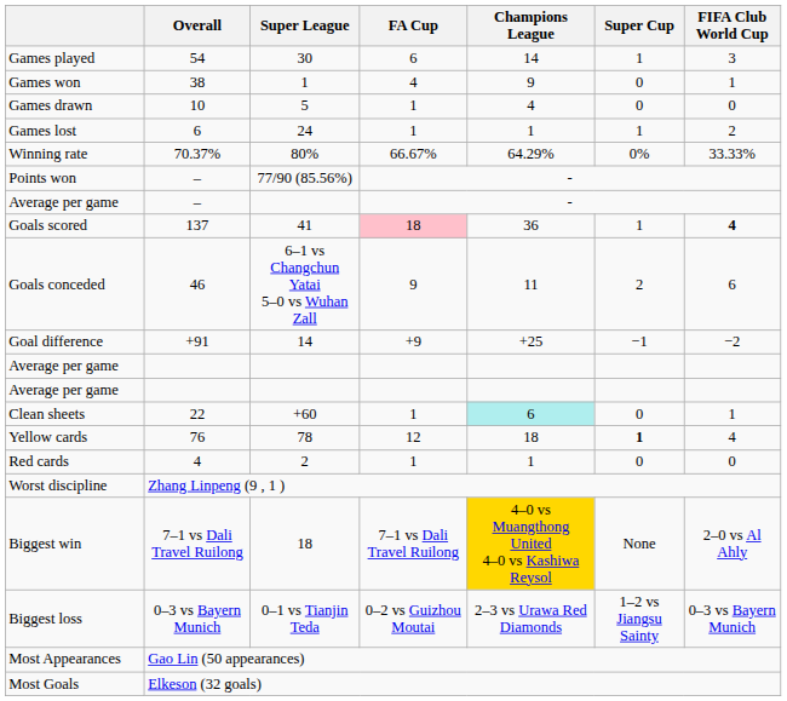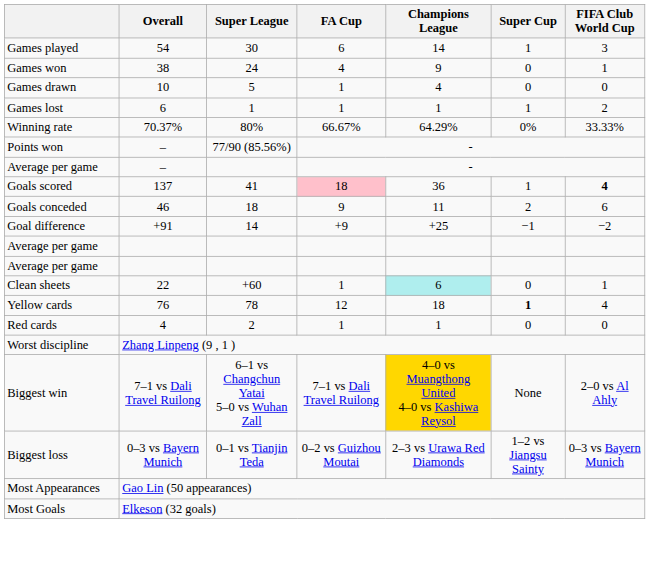 <table class="wikitable" style="text-align:center" width=65%>
 <tr>
 <th width="140"></th>
 <th>Overall</th>
 <th>Super League</th>
 <th>FA Cup</th>
 <th>Champions League</th>
 <th>Super Cup</th>
 <th>FIFA Club World Cup</th>
 </tr>
 <tr>
 <td align=left>Games played</td>
 <td>54</td>
 <td>30</td>
 <td>6</td>
 <td>14</td>
 <td>1</td>
 <td>3</td>
 </tr>
 <tr>
 <td align=left>Games won</td>
 <td>38</td>
-<td>1</td>
+<td>24</td>
 <td>4</td>
 <td>9</td>
 <td>0</td>
 <td>1</td>
 </tr>
 <tr>
 <td align=left>Games drawn</td>
 <td>10</td>
 <td>5</td>
 <td>1</td>
 <td>4</td>
 <td>0</td>
 <td>0</td>
 </tr>
 <tr>
 <td align=left>Games lost</td>
 <td>6</td>
-<td>24</td>
+<td>1</td>
 <td>1</td>
 <td>1</td>
 <td>1</td>
 <td>2</td>
 </tr>
 <tr>
 <td align=left>Winning rate</td>
 <td>70.37%</td>
 <td>80%</td>
 <td>66.67%</td>
 <td>64.29%</td>
 <td>0%</td>
 <td>33.33%</td>
 </tr>
 <tr>
 <td align=left>Points won</td>
 <td>–</td>
 <td>77/90 (85.56%)</td>
 <td colspan=4>-</td>
 </tr>
 <tr>
 <td align=left>Average  per game</td>
 <td>–</td>
 <td></td>
 <td colspan=4>-</td>
 </tr>
 <tr>
 <td align=left>Goals scored</td>
 <td>137</td>
 <td>41</td>
 <td style="background: pink;">18</td>
 <td>36</td>
 <td>1</td>
 <td><strong>4</strong></td>
 </tr>
 <tr>
 <td align=left>Goals conceded</td>
 <td>46</td>
-<td>6–1 vs <a href='#'>Changchun Yatai</a><br>5–0 vs <a href='#'>Wuhan Zall</a></td>
+<td>18</td>
 <td>9</td>
 <td>11</td>
 <td>2</td>
 <td>6</td>
 </tr>
 <tr>
 <td align=left>Goal difference</td>
 <td>+91</td>
 <td>14</td>
 <td>+9</td>
 <td>+25</td>
 <td>−1</td>
 <td>−2</td>
 </tr>
 <tr>
 <td align=left>Average  per game</td>
 <td></td>
 <td></td>
 <td></td>
 <td></td>
 <td></td>
 <td></td>
 </tr>
 <tr>
 <td align=left>Average  per game</td>
 <td></td>
 <td></td>
 <td></td>
 <td></td>
 <td></td>
 <td></td>
 </tr>
 <tr>
 <td align=left>Clean sheets</td>
 <td>22</td>
 <td>+60</td>
 <td>1</td>
 <td style="background: paleturquoise;">6</td>
 <td>0</td>
 <td>1</td>
 </tr>
 <tr>
 <td align=left>Yellow cards</td>
 <td>76</td>
 <td>78</td>
 <td>12</td>
 <td>18</td>
 <td><strong>1</strong></td>
 <td>4</td>
 </tr>
 <tr>
 <td align=left>Red cards</td>
 <td>4</td>
 <td>2</td>
 <td>1</td>
 <td>1</td>
 <td>0</td>
 <td>0</td>
 </tr>
 <tr>
 <td align=left>Worst discipline</td>
 <td align=left colspan=6> <a href='#'>Zhang Linpeng</a> (9 , 1 )</td>
 </tr>
 <tr>
 <td align=left>Biggest win</td>
 <td>7–1 vs <a href='#'>Dali Travel Ruilong</a></td>
-<td>18</td>
+<td>6–1 vs <a href='#'>Changchun Yatai</a><br>5–0 vs <a href='#'>Wuhan Zall</a></td>
 <td>7–1 vs <a href='#'>Dali Travel Ruilong</a></td>
 <td style="background: gold;">4–0 vs <a href='#'>Muangthong United</a><br>4–0 vs <a href='#'>Kashiwa Reysol</a></td>
 <td>None</td>
 <td>2–0 vs <a href='#'>Al Ahly</a></td>
 </tr>
 <tr>
 <td align=left>Biggest loss</td>
 <td>0–3 vs <a href='#'>Bayern Munich</a></td>
 <td>0–1 vs <a href='#'>Tianjin Teda</a></td>
 <td>0–2  vs <a href='#'>Guizhou Moutai</a></td>
 <td>2–3 vs <a href='#'>Urawa Red Diamonds</a></td>
 <td>1–2 vs <a href='#'>Jiangsu Sainty</a></td>
 <td>0–3 vs <a href='#'>Bayern Munich</a></td>
 </tr>
 <tr>
 <td align=left>Most Appearances</td>
 <td align=left colspan=6> <a href='#'>Gao Lin</a> (50 appearances)</td>
 </tr>
 <tr>
 <td align=left>Most Goals</td>
 <td align=left colspan=6> <a href='#'>Elkeson</a> (32 goals)</td>
 </tr>
 </table>
